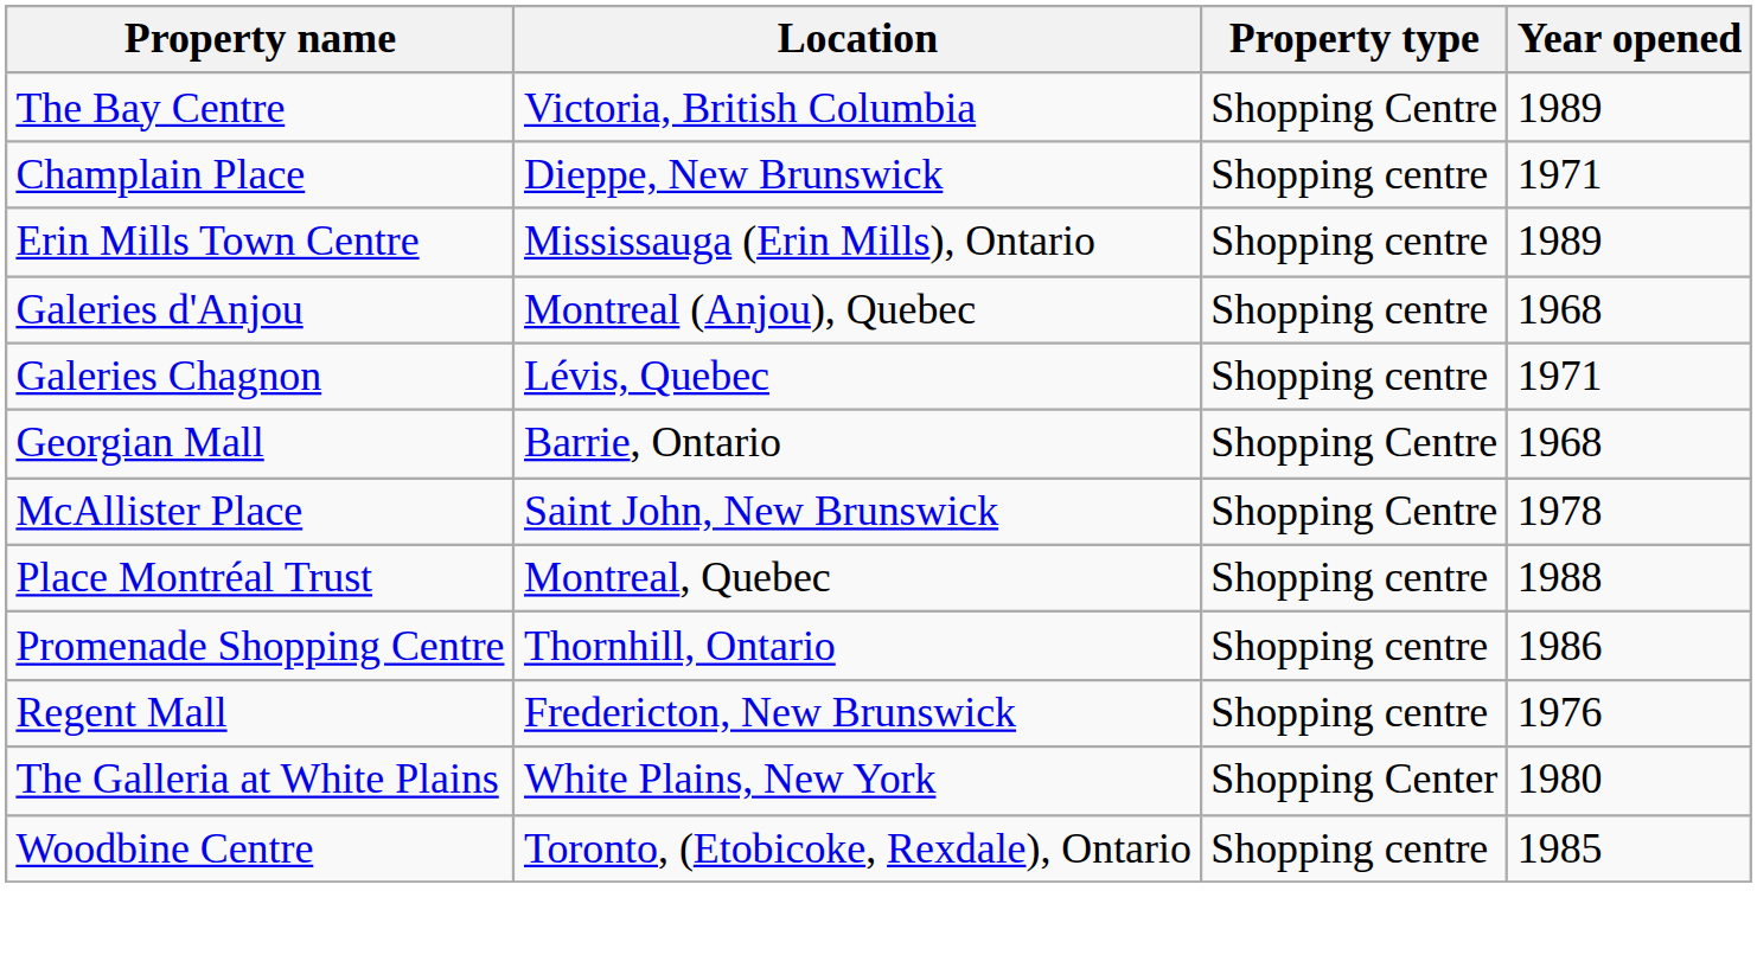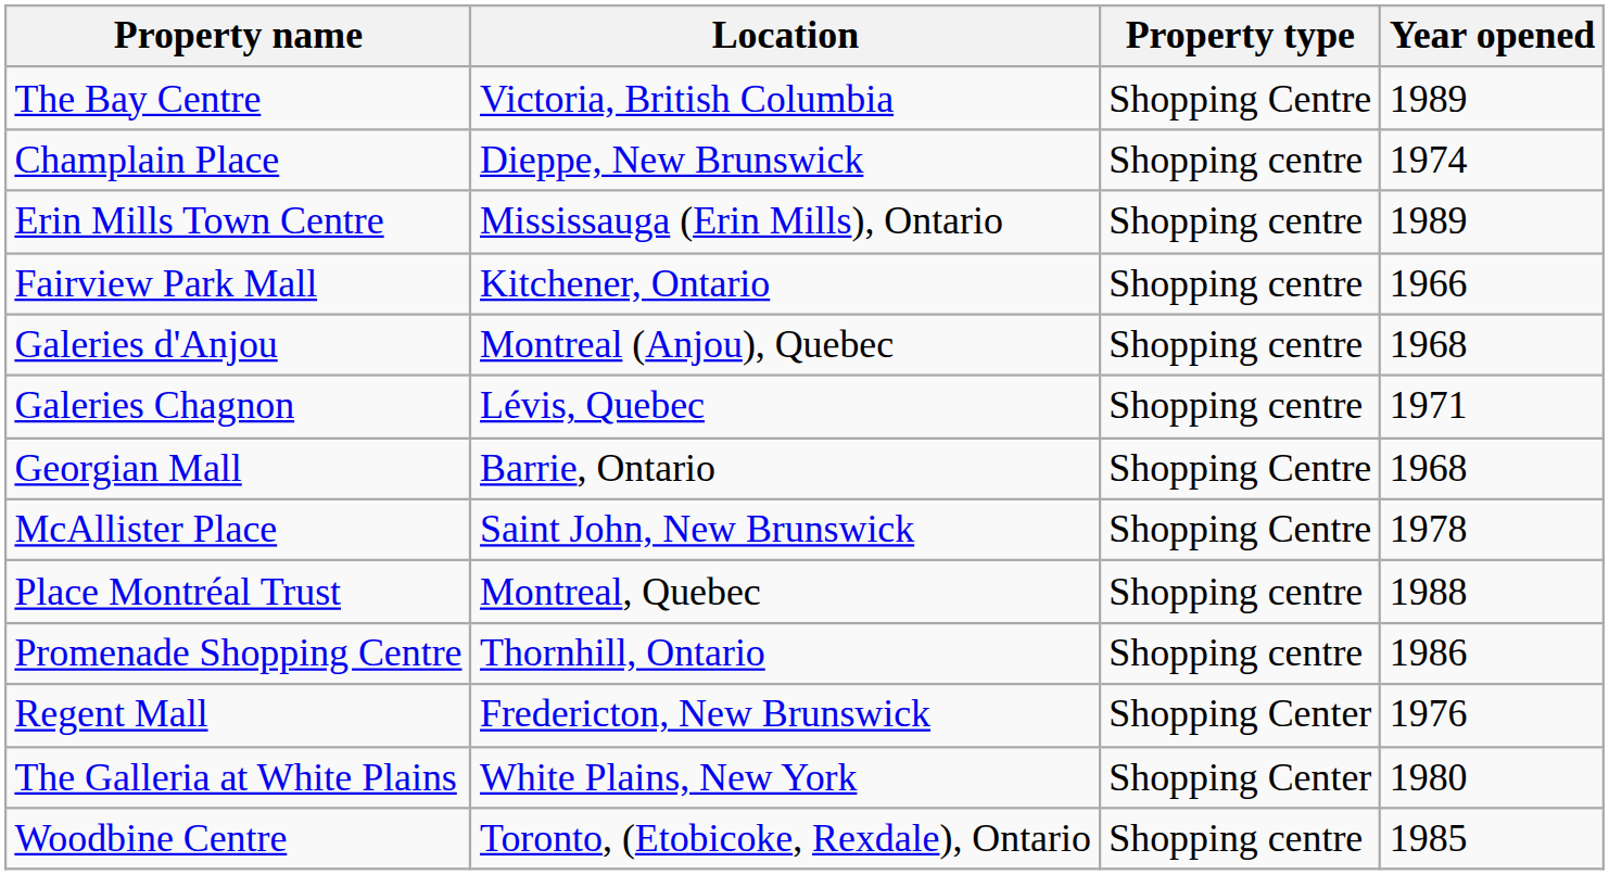 <table class="wikitable sortable">
 <tr>
 <th>Property name</th>
 <th>Location</th>
 <th>Property type</th>
 <th>Year opened</th>
 </tr>
 <tr>
 <td><a href='#'>The Bay Centre</a></td>
 <td><a href='#'>Victoria, British Columbia</a></td>
 <td>Shopping Centre</td>
 <td>1989</td>
 </tr>
 <tr>
 <td><a href='#'>Champlain Place</a></td>
 <td><a href='#'>Dieppe, New Brunswick</a></td>
 <td>Shopping centre</td>
-<td>1971</td>
+<td>1974</td>
 </tr>
 <tr>
 <td><a href='#'>Erin Mills Town Centre</a></td>
 <td><a href='#'>Mississauga</a> (<a href='#'>Erin Mills</a>), Ontario</td>
 <td>Shopping centre</td>
 <td>1989</td>
+</tr>
+<tr>
+<td><a href='#'>Fairview Park Mall</a></td>
+<td><a href='#'>Kitchener, Ontario</a></td>
+<td>Shopping centre</td>
+<td>1966 </td>
 </tr>
 <tr>
 <td><a href='#'>Galeries d'Anjou</a></td>
 <td><a href='#'>Montreal</a> (<a href='#'>Anjou</a>), Quebec</td>
 <td>Shopping centre</td>
 <td>1968</td>
 </tr>
 <tr>
 <td><a href='#'>Galeries Chagnon</a></td>
 <td><a href='#'>Lévis, Quebec</a></td>
 <td>Shopping centre</td>
 <td>1971</td>
 </tr>
 <tr>
 <td><a href='#'>Georgian Mall</a></td>
 <td><a href='#'>Barrie</a>, Ontario</td>
 <td>Shopping Centre</td>
 <td>1968</td>
 </tr>
 <tr>
 <td><a href='#'>McAllister Place</a></td>
 <td><a href='#'>Saint John, New Brunswick</a></td>
 <td>Shopping Centre</td>
 <td>1978</td>
 </tr>
 <tr>
 <td><a href='#'>Place Montréal Trust</a></td>
 <td><a href='#'>Montreal</a>, Quebec</td>
 <td>Shopping centre</td>
 <td>1988</td>
 </tr>
 <tr>
 <td><a href='#'>Promenade Shopping Centre</a></td>
 <td><a href='#'>Thornhill, Ontario</a></td>
 <td>Shopping centre</td>
 <td>1986</td>
 </tr>
 <tr>
 <td><a href='#'>Regent Mall</a></td>
 <td><a href='#'>Fredericton, New Brunswick</a></td>
-<td>Shopping centre</td>
+<td>Shopping Center</td>
 <td>1976</td>
 </tr>
 <tr>
 <td><a href='#'>The Galleria at White Plains</a></td>
 <td><a href='#'>White Plains, New York</a></td>
 <td>Shopping Center</td>
 <td>1980</td>
 </tr>
 <tr>
 <td><a href='#'>Woodbine Centre</a></td>
 <td><a href='#'>Toronto</a>, (<a href='#'>Etobicoke</a>, <a href='#'>Rexdale</a>), Ontario</td>
 <td>Shopping centre</td>
 <td>1985</td>
 </tr>
 </table>
